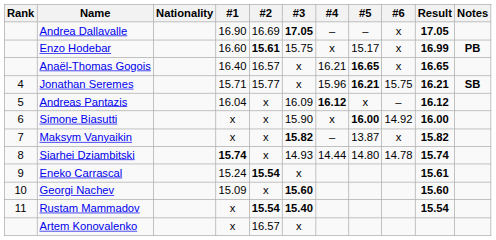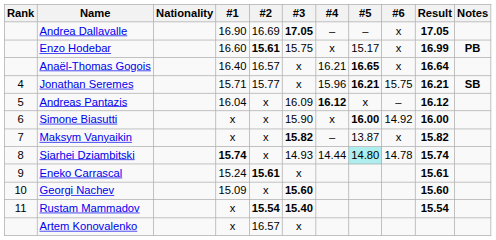 <table class="wikitable sortable" style="text-align:center">
 <tr>
 <th>Rank</th>
 <th>Name</th>
 <th>Nationality</th>
 <th>#1</th>
 <th>#2</th>
 <th>#3</th>
 <th>#4</th>
 <th>#5</th>
 <th>#6</th>
 <th>Result</th>
 <th>Notes</th>
 </tr>
 <tr>
 <td></td>
 <td align=left><a href='#'>Andrea Dallavalle</a></td>
 <td align=left></td>
 <td>16.90</td>
 <td>16.69</td>
 <td><strong>17.05</strong></td>
 <td>–</td>
 <td>–</td>
 <td>x</td>
 <td><strong>17.05</strong></td>
 <td></td>
 </tr>
 <tr>
 <td></td>
 <td align=left><a href='#'>Enzo Hodebar</a></td>
 <td align=left></td>
 <td>16.60</td>
 <td><strong>15.61</strong></td>
 <td>15.75</td>
 <td>x</td>
 <td>15.17</td>
 <td>x</td>
 <td><strong>16.99</strong></td>
 <td><strong>PB</strong></td>
 </tr>
 <tr>
 <td></td>
 <td align=left><a href='#'>Anaël-Thomas Gogois</a></td>
 <td align=left></td>
 <td>16.40</td>
 <td>16.57</td>
 <td>x</td>
 <td>16.21</td>
 <td><strong>16.65</strong></td>
 <td>x</td>
-<td><strong>16.65</strong></td>
+<td><strong>16.64</strong></td>
 <td></td>
 </tr>
 <tr>
 <td>4</td>
 <td align=left><a href='#'>Jonathan Seremes</a></td>
 <td align=left></td>
 <td>15.71</td>
 <td>15.77</td>
 <td>x</td>
 <td>15.96</td>
 <td><strong>16.21</strong></td>
 <td>15.75</td>
 <td><strong>16.21</strong></td>
 <td><strong>SB</strong></td>
 </tr>
 <tr>
 <td>5</td>
 <td align=left><a href='#'>Andreas Pantazis</a></td>
 <td align=left></td>
 <td>16.04</td>
 <td>x</td>
 <td>16.09</td>
 <td><strong>16.12</strong></td>
 <td>x</td>
 <td>–</td>
 <td><strong>16.12</strong></td>
 <td></td>
 </tr>
 <tr>
 <td>6</td>
 <td align=left><a href='#'>Simone Biasutti</a></td>
 <td align=left></td>
 <td>x</td>
 <td>x</td>
 <td>15.90</td>
 <td>x</td>
 <td><strong>16.00</strong></td>
 <td>14.92</td>
 <td><strong>16.00</strong></td>
 <td></td>
 </tr>
 <tr>
 <td>7</td>
 <td align=left><a href='#'>Maksym Vanyaikin</a></td>
 <td align=left></td>
 <td>x</td>
 <td>x</td>
 <td><strong>15.82</strong></td>
 <td>–</td>
 <td>13.87</td>
 <td>x</td>
 <td><strong>15.82</strong></td>
 <td></td>
 </tr>
 <tr>
 <td>8</td>
 <td align=left><a href='#'>Siarhei Dziambitski</a></td>
 <td align=left></td>
 <td><strong>15.74</strong></td>
 <td>x</td>
 <td>14.93</td>
 <td>14.44</td>
-<td>14.80</td>
+<td style="background: paleturquoise;">14.80</td>
 <td>14.78</td>
 <td><strong>15.74</strong></td>
 <td></td>
 </tr>
 <tr>
 <td>9</td>
 <td align=left><a href='#'>Eneko Carrascal</a></td>
 <td align=left></td>
 <td>15.24</td>
-<td><strong>15.54</strong></td>
+<td><strong>15.61</strong></td>
 <td>x</td>
 <td></td>
 <td></td>
 <td></td>
 <td><strong>15.61</strong></td>
 <td></td>
 </tr>
 <tr>
 <td>10</td>
 <td align=left><a href='#'>Georgi Nachev</a></td>
 <td align=left></td>
 <td>15.09</td>
 <td>x</td>
 <td><strong>15.60</strong></td>
 <td></td>
 <td></td>
 <td></td>
 <td><strong>15.60</strong></td>
 <td></td>
 </tr>
 <tr>
 <td>11</td>
 <td align=left><a href='#'>Rustam Mammadov</a></td>
 <td align=left></td>
 <td>x</td>
 <td><strong>15.54</strong></td>
 <td><strong>15.40</strong></td>
 <td></td>
 <td></td>
 <td></td>
 <td><strong>15.54</strong></td>
 <td></td>
 </tr>
 <tr>
 <td></td>
 <td align=left><a href='#'>Artem Konovalenko</a></td>
 <td align=left></td>
 <td>x</td>
 <td>16.57</td>
 <td>x</td>
 <td></td>
 <td></td>
 <td></td>
 <td><strong></strong></td>
 <td></td>
 </tr>
 </table>
